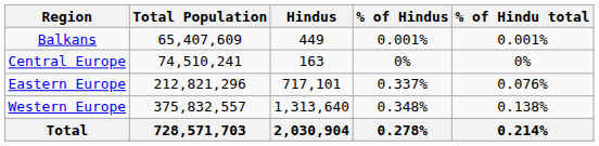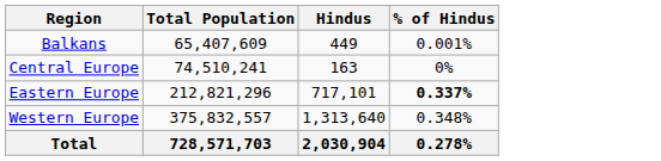 <table class="wikitable sortable">
 <tr>
 <th>Region</th>
 <th>Total Population</th>
 <th>Hindus</th>
 <th>% of Hindus</th>
-<th>% of Hindu total</th>
 </tr>
 <tr style="text-align:center;">
 <td><a href='#'>Balkans</a></td>
 <td>65,407,609</td>
 <td>449</td>
-<td>0.001%</td>
 <td>0.001%</td>
 </tr>
 <tr style="text-align:center;">
 <td><a href='#'>Central Europe</a></td>
 <td>74,510,241</td>
 <td>163</td>
 <td>0%</td>
-<td>0%</td>
 </tr>
 <tr style="text-align:center;">
 <td><a href='#'>Eastern Europe</a></td>
 <td>212,821,296</td>
 <td>717,101</td>
-<td>0.337%</td>
-<td>0.076%</td>
+<td><strong>0.337%</strong></td>
 </tr>
 <tr style="text-align:center;">
 <td><a href='#'>Western Europe</a></td>
 <td>375,832,557</td>
 <td>1,313,640</td>
 <td>0.348%</td>
-<td>0.138%</td>
 </tr>
 <tr style="background:#9ff;">
 <th>Total</th>
 <th>728,571,703</th>
 <th>2,030,904</th>
 <th>0.278%</th>
-<th>0.214%</th>
 </tr>
 </table>
